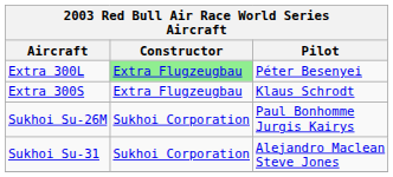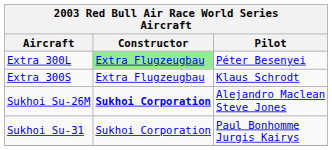 <table class="wikitable">
 <tr>
 <th colspan=13 align=center>2003 Red Bull Air Race World Series<br>Aircraft</th>
 </tr>
 <tr>
 <th>Aircraft</th>
 <th>Constructor</th>
 <th>Pilot</th>
 </tr>
 <tr>
 <td><a href='#'>Extra 300L</a></td>
 <td style="background: lightgreen;"> <a href='#'>Extra Flugzeugbau</a></td>
 <td> <a href='#'>Péter Besenyei</a></td>
 </tr>
 <tr>
 <td><a href='#'>Extra 300S</a></td>
 <td> <a href='#'>Extra Flugzeugbau</a></td>
 <td> <a href='#'>Klaus Schrodt</a></td>
 </tr>
 <tr>
 <td><a href='#'>Sukhoi Su-26M</a></td>
+<td><strong> <a href='#'>Sukhoi Corporation</a></strong></td>
+<td> <a href='#'>Alejandro Maclean</a><br> <a href='#'>Steve Jones</a></td>
+</tr>
+<tr>
+<td><a href='#'>Sukhoi Su-31</a></td>
 <td> <a href='#'>Sukhoi Corporation</a></td>
 <td> <a href='#'>Paul Bonhomme</a><br> <a href='#'>Jurgis Kairys</a></td>
 </tr>
 <tr>
-<td><a href='#'>Sukhoi Su-31</a></td>
-<td> <a href='#'>Sukhoi Corporation</a></td>
-<td> <a href='#'>Alejandro Maclean</a><br> <a href='#'>Steve Jones</a></td>
-</tr>
-<tr>
 </tr>
 </table>
